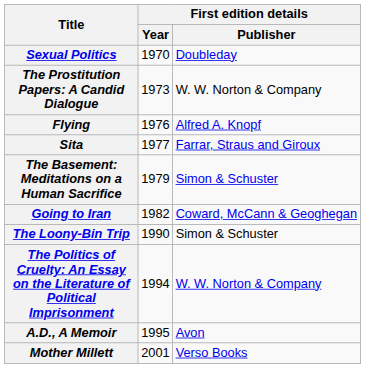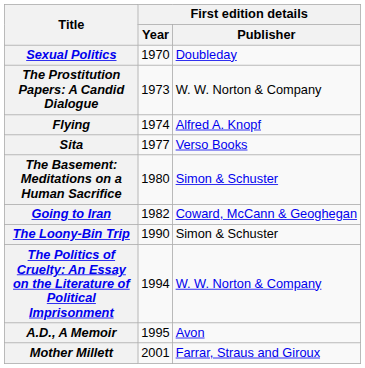 <table class="wikitable plainrowheaders">
 <tr>
 <th scope="col" rowspan="2" style="width:10em">Title</th>
 <th scope="col" colspan="2">First edition details</th>
 </tr>
 <tr>
 <th scope="col">Year</th>
 <th scope="col">Publisher</th>
 </tr>
 <tr>
 <th scope="row"><em><a href='#'>Sexual Politics</a></em></th>
 <td>1970</td>
 <td><a href='#'>Doubleday</a></td>
 </tr>
 <tr>
 <th scope="row"><em>The Prostitution Papers: A Candid Dialogue</em></th>
 <td>1973</td>
 <td>W. W. Norton & Company</td>
 </tr>
 <tr>
 <th scope="row"><em>Flying</em></th>
-<td>1976</td>
+<td>1974</td>
 <td><a href='#'>Alfred A. Knopf</a></td>
 </tr>
 <tr>
 <th scope="row"><em>Sita</em></th>
 <td>1977</td>
-<td><a href='#'>Farrar, Straus and Giroux</a></td>
+<td><a href='#'>Verso Books</a></td>
 </tr>
 <tr>
 <th scope="row"><em>The Basement: Meditations on a Human Sacrifice</em></th>
-<td>1979</td>
+<td>1980</td>
 <td><a href='#'>Simon & Schuster</a></td>
 </tr>
 <tr>
 <th scope="row"><em><a href='#'>Going to Iran</a></em></th>
 <td>1982</td>
 <td><a href='#'>Coward, McCann & Geoghegan</a></td>
 </tr>
 <tr>
 <th scope="row"><em><a href='#'>The Loony-Bin Trip</a></em></th>
 <td>1990</td>
 <td>Simon & Schuster</td>
 </tr>
 <tr>
 <th scope="row"><em><a href='#'>The Politics of Cruelty: An Essay on the Literature of Political Imprisonment</a></em></th>
 <td>1994</td>
 <td><a href='#'>W. W. Norton & Company</a></td>
 </tr>
 <tr>
 <th scope="row"><em>A.D., A Memoir</em></th>
 <td>1995</td>
 <td><a href='#'>Avon</a></td>
 </tr>
 <tr>
 <th scope="row"><em>Mother Millett</em></th>
 <td>2001</td>
-<td><a href='#'>Verso Books</a></td>
+<td><a href='#'>Farrar, Straus and Giroux</a></td>
 </tr>
 </table>
